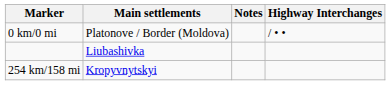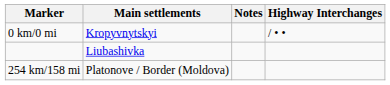 <table class="wikitable" style="margin-left:0.5em;">
 <tr>
 <th>Marker</th>
 <th>Main settlements</th>
 <th>Notes</th>
 <th>Highway Interchanges</th>
 </tr>
 <tr>
 <td>0 km/0 mi</td>
-<td>Platonove / Border (Moldova)</td>
+<td><a href='#'>Kropyvnytskyi</a></td>
 <td></td>
 <td>/ •  • </td>
 </tr>
 <tr>
 <td></td>
 <td><a href='#'>Liubashivka</a></td>
 <td></td>
 <td></td>
 </tr>
 <tr>
 <td>254 km/158 mi</td>
-<td><a href='#'>Kropyvnytskyi</a></td>
+<td>Platonove / Border (Moldova)</td>
 <td></td>
 <td></td>
 </tr>
 </table>
